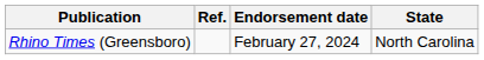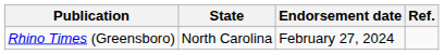 <table class="wikitable sortable">
 <tr>
 <th>Publication</th>
+<th>State</th>
+<th>Endorsement date</th>
 <th>Ref.</th>
-<th>Endorsement date</th>
-<th>State</th>
 </tr>
 <tr>
 <td data-sort-value=Rhino Times><em><a href='#'>Rhino Times</a></em> (Greensboro)</td>
+<td>North Carolina</td>
+<td>February 27, 2024</td>
 <td></td>
-<td>February 27, 2024</td>
-<td>North Carolina</td>
 </tr>
 </table>
